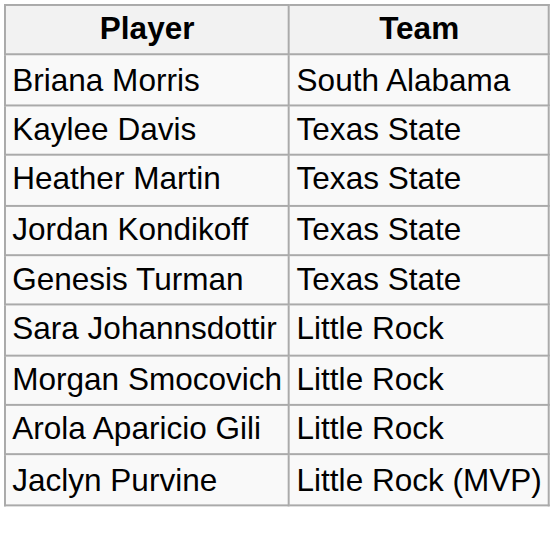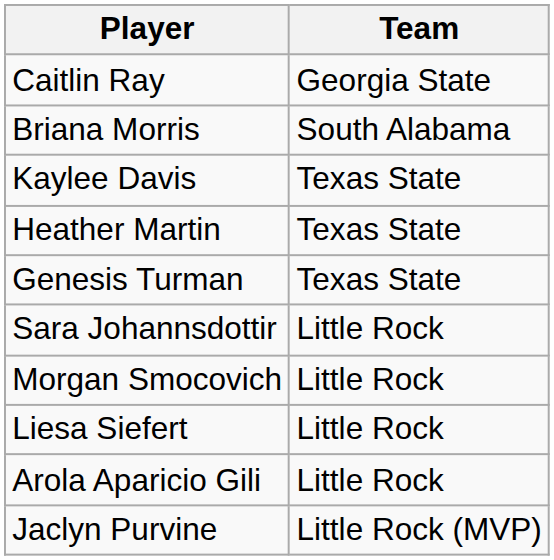 <table class="wikitable">
 <tr>
 <th>Player</th>
 <th>Team</th>
+</tr>
+<tr>
+<td>Caitlin Ray</td>
+<td>Georgia State</td>
 </tr>
 <tr>
 <td>Briana Morris</td>
 <td>South Alabama</td>
 </tr>
 <tr>
 <td>Kaylee Davis</td>
 <td>Texas State</td>
 </tr>
 <tr>
 <td>Heather Martin</td>
-<td>Texas State</td>
-</tr>
-<tr>
-<td>Jordan Kondikoff</td>
 <td>Texas State</td>
 </tr>
 <tr>
 <td>Genesis Turman</td>
 <td>Texas State</td>
 </tr>
 <tr>
 <td>Sara Johannsdottir</td>
 <td>Little Rock</td>
 </tr>
 <tr>
 <td>Morgan Smocovich</td>
 <td>Little Rock</td>
 </tr>
 <tr>
+<td>Liesa Siefert</td>
+<td>Little Rock</td>
+</tr>
+<tr>
 <td>Arola Aparicio Gili</td>
 <td>Little Rock</td>
 </tr>
 <tr>
 <td>Jaclyn Purvine</td>
 <td>Little Rock (MVP)</td>
 </tr>
 </table>
